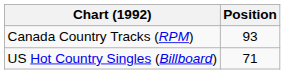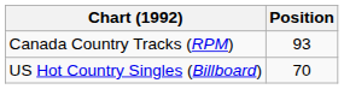 <table class="wikitable sortable">
 <tr>
 <th scope="col">Chart (1992)</th>
 <th scope="col">Position</th>
 </tr>
 <tr>
 <td>Canada Country Tracks (<em><a href='#'>RPM</a></em>)</td>
 <td align="center">93</td>
 </tr>
 <tr>
 <td>US <a href='#'>Hot Country Singles</a> (<em><a href='#'>Billboard</a></em>)</td>
-<td align="center">71</td>
+<td align="center">70</td>
 </tr>
 </table>
